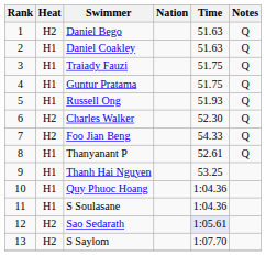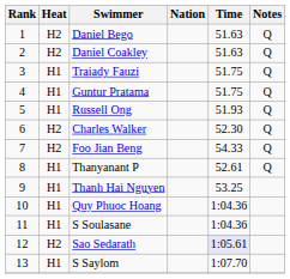 <table class="wikitable sortable" style="text-align:center">
 <tr>
 <th>Rank</th>
 <th>Heat</th>
 <th>Swimmer</th>
 <th>Nation</th>
 <th>Time</th>
 <th>Notes</th>
 </tr>
 <tr>
 <td>1</td>
 <td>H2</td>
 <td align=left><a href='#'>Daniel Bego</a></td>
 <td align=left></td>
 <td>51.63</td>
 <td>Q</td>
 </tr>
 <tr>
 <td>2</td>
-<td>H1</td>
+<td>H2</td>
 <td align=left><a href='#'>Daniel Coakley</a></td>
 <td align=left></td>
 <td>51.63</td>
 <td>Q</td>
 </tr>
 <tr>
 <td>3</td>
 <td>H1</td>
 <td align=left><a href='#'>Traiady Fauzi</a></td>
 <td align=left></td>
 <td>51.75</td>
 <td>Q</td>
 </tr>
 <tr>
 <td>4</td>
 <td>H1</td>
 <td align=left><a href='#'>Guntur Pratama</a></td>
 <td align=left></td>
 <td>51.75</td>
 <td>Q</td>
 </tr>
 <tr>
 <td>5</td>
 <td>H1</td>
 <td align=left><a href='#'>Russell Ong</a></td>
 <td align=left></td>
 <td>51.93</td>
 <td>Q</td>
 </tr>
 <tr>
 <td>6</td>
 <td>H2</td>
 <td align=left><a href='#'>Charles Walker</a></td>
 <td align=left></td>
 <td>52.30</td>
 <td>Q</td>
 </tr>
 <tr>
 <td>7</td>
 <td>H2</td>
 <td align=left><a href='#'>Foo Jian Beng</a></td>
 <td align=left></td>
 <td>54.33</td>
 <td>Q</td>
 </tr>
 <tr>
 <td>8</td>
 <td>H1</td>
 <td align=left>Thanyanant P</td>
 <td align=left></td>
 <td>52.61</td>
 <td>Q</td>
 </tr>
 <tr>
 <td>9</td>
 <td>H1</td>
 <td align=left><a href='#'>Thanh Hai Nguyen</a></td>
 <td align=left></td>
 <td>53.25</td>
 <td></td>
 </tr>
 <tr>
 <td>10</td>
 <td>H1</td>
 <td align=left><a href='#'>Quy Phuoc Hoang</a></td>
 <td align=left></td>
 <td>1:04.36</td>
 <td></td>
 </tr>
 <tr>
 <td>11</td>
 <td>H1</td>
 <td align=left>S Soulasane</td>
 <td align=left></td>
 <td>1:04.36</td>
 <td></td>
 </tr>
 <tr>
 <td>12</td>
 <td>H2</td>
 <td align=left><a href='#'>Sao Sedarath</a></td>
 <td align=left></td>
 <td style="background: lavender;">1:05.61</td>
 <td></td>
 </tr>
 <tr>
 <td>13</td>
-<td>H2</td>
+<td>H1</td>
 <td align=left>S Saylom</td>
 <td align=left></td>
 <td>1:07.70</td>
 <td></td>
 </tr>
 <tr>
 </tr>
 </table>
